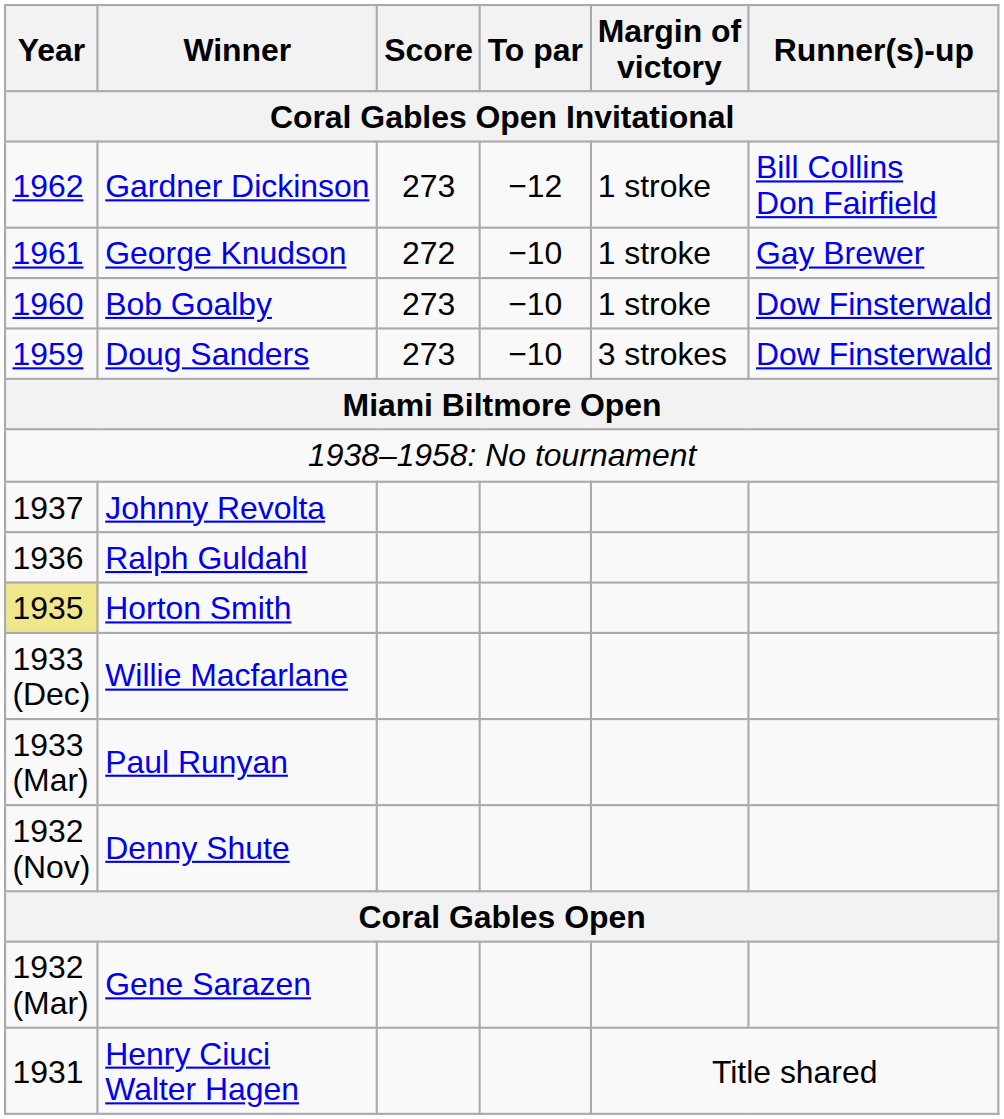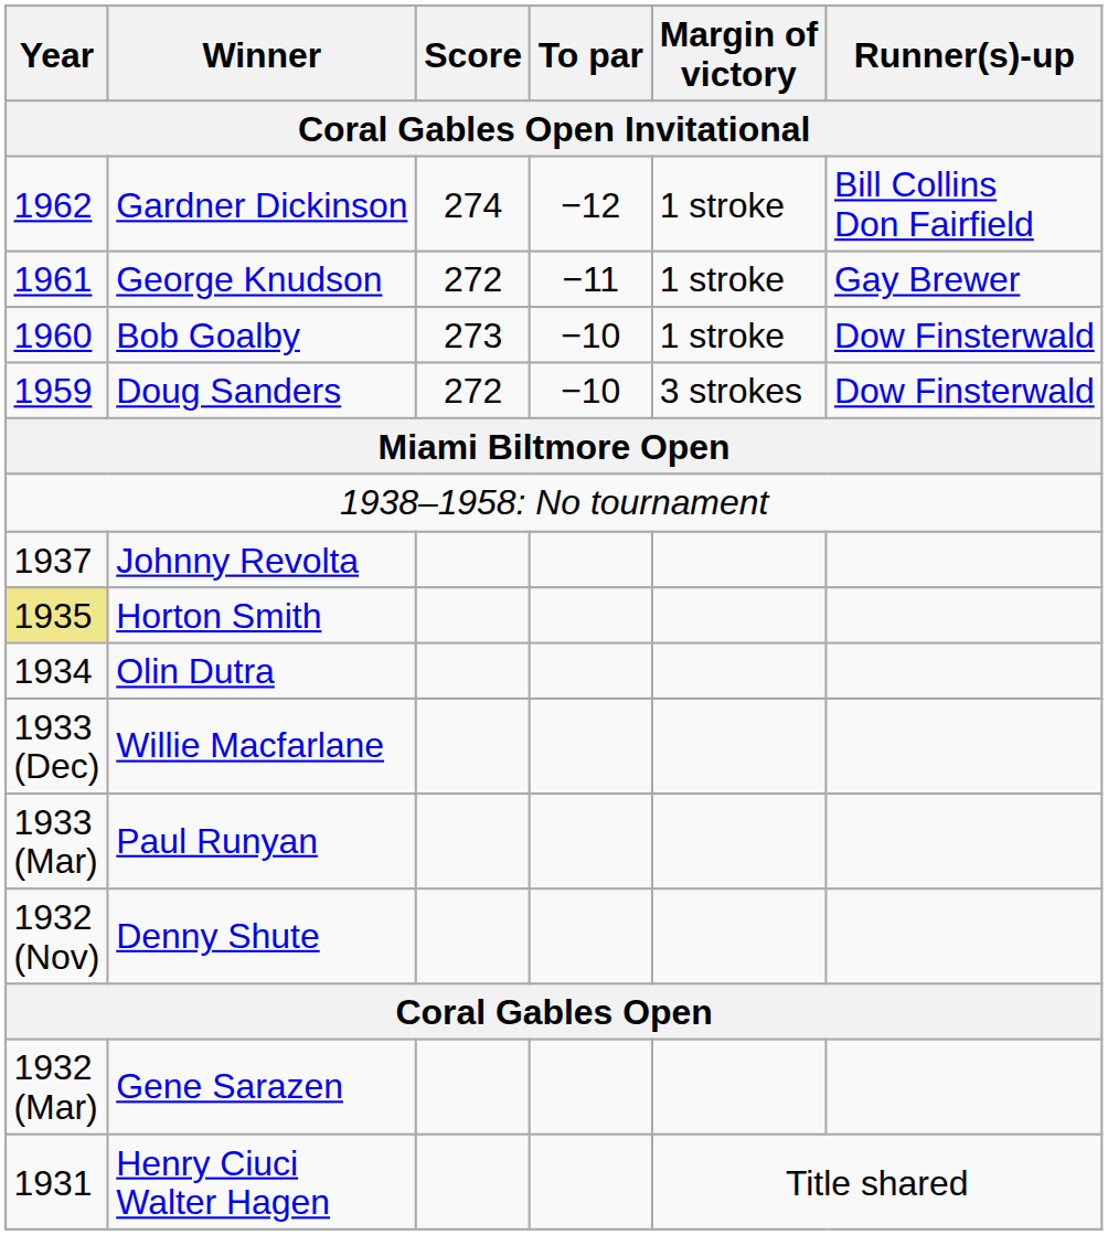 <table class="wikitable" style="font-size:95%">
 <tr>
 <th>Year</th>
 <th>Winner</th>
 <th>Score</th>
 <th>To par</th>
 <th>Margin of<br>victory</th>
 <th>Runner(s)-up</th>
 </tr>
 <tr>
 <th colspan=6>Coral Gables Open Invitational</th>
 </tr>
 <tr>
 <td><a href='#'>1962</a></td>
 <td> <a href='#'>Gardner Dickinson</a></td>
-<td align=center>273</td>
+<td align=center>274</td>
 <td align=center>−12</td>
 <td>1 stroke</td>
 <td> <a href='#'>Bill Collins</a><br> <a href='#'>Don Fairfield</a></td>
 </tr>
 <tr>
 <td><a href='#'>1961</a></td>
 <td> <a href='#'>George Knudson</a></td>
 <td align=center>272</td>
-<td align=center>−10</td>
+<td align=center>−11</td>
 <td>1 stroke</td>
 <td> <a href='#'>Gay Brewer</a></td>
 </tr>
 <tr>
 <td><a href='#'>1960</a></td>
 <td> <a href='#'>Bob Goalby</a></td>
 <td align=center>273</td>
 <td align=center>−10</td>
 <td>1 stroke</td>
 <td> <a href='#'>Dow Finsterwald</a></td>
 </tr>
 <tr>
 <td><a href='#'>1959</a></td>
 <td> <a href='#'>Doug Sanders</a></td>
-<td align=center>273</td>
+<td align=center>272</td>
 <td align=center>−10</td>
 <td>3 strokes</td>
 <td> <a href='#'>Dow Finsterwald</a></td>
 </tr>
 <tr>
 <th colspan=6>Miami Biltmore Open</th>
 </tr>
 <tr>
 <td colspan=6 align=center><em>1938–1958: No tournament</em></td>
 </tr>
 <tr>
 <td>1937</td>
 <td> <a href='#'>Johnny Revolta</a></td>
 <td align=center></td>
 <td align=center></td>
 <td></td>
 <td></td>
 </tr>
 <tr>
-<td>1936</td>
-<td> <a href='#'>Ralph Guldahl</a></td>
+<td style="background: khaki;">1935</td>
+<td> <a href='#'>Horton Smith</a></td>
 <td align=center></td>
 <td align=center></td>
 <td></td>
 <td></td>
 </tr>
 <tr>
-<td style="background: khaki;">1935</td>
-<td> <a href='#'>Horton Smith</a></td>
+<td>1934</td>
+<td> <a href='#'>Olin Dutra</a></td>
 <td align=center></td>
 <td align=center></td>
 <td></td>
 <td></td>
 </tr>
 <tr>
 <td>1933<br>(Dec)</td>
 <td> <a href='#'>Willie Macfarlane</a></td>
 <td align=center></td>
 <td align=center></td>
 <td></td>
 <td></td>
 </tr>
 <tr>
 <td>1933<br>(Mar)</td>
 <td> <a href='#'>Paul Runyan</a></td>
 <td align=center></td>
 <td align=center></td>
 <td></td>
 <td></td>
 </tr>
 <tr>
 <td>1932<br>(Nov)</td>
 <td> <a href='#'>Denny Shute</a></td>
 <td align=center></td>
 <td align=center></td>
 <td></td>
 <td></td>
 </tr>
 <tr>
 <th colspan=6>Coral Gables Open</th>
 </tr>
 <tr>
 <td>1932<br>(Mar)</td>
 <td> <a href='#'>Gene Sarazen</a></td>
 <td align=center></td>
 <td align=center></td>
 <td></td>
 <td></td>
 </tr>
 <tr>
 <td>1931</td>
 <td> <a href='#'>Henry Ciuci</a><br> <a href='#'>Walter Hagen</a></td>
 <td align=center></td>
 <td align=center></td>
 <td colspan=2 align=center>Title shared</td>
 </tr>
 </table>
